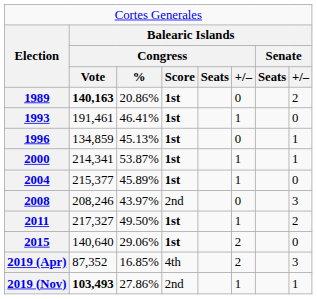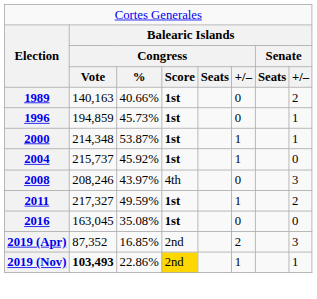 <table class="wikitable" style="font-size:97%; text-align:left;">
 <tr>
 <td colspan="8" align="center"><a href='#'>Cortes Generales</a></td>
 </tr>
 <tr>
 <th rowspan="3">Election</th>
 <th colspan="7">Balearic Islands</th>
 </tr>
 <tr>
 <th colspan="5">Congress</th>
 <th colspan="2">Senate</th>
 </tr>
 <tr>
 <th>Vote</th>
 <th>%</th>
 <th>Score</th>
 <th>Seats</th>
 <th>+/–</th>
 <th>Seats</th>
 <th>+/–</th>
 </tr>
 <tr>
 <th><a href='#'>1989</a></th>
-<td><strong>140,163</strong></td>
-<td>20.86%</td>
+<td>140,163</td>
+<td>40.66%</td>
 <td><strong>1st</strong></td>
 <td></td>
 <td>0</td>
 <td></td>
 <td>2</td>
 </tr>
 <tr>
-<th><a href='#'>1993</a></th>
-<td>191,461</td>
-<td>46.41%</td>
-<td><strong>1st</strong></td>
-<td></td>
-<td>1</td>
-<td></td>
-<td>0</td>
-</tr>
-<tr>
 <th><a href='#'>1996</a></th>
-<td>134,859</td>
-<td>45.13%</td>
+<td>194,859</td>
+<td>45.73%</td>
 <td><strong>1st</strong></td>
 <td></td>
 <td>0</td>
 <td></td>
 <td>1</td>
 </tr>
 <tr>
 <th><a href='#'>2000</a></th>
-<td>214,341</td>
+<td>214,348</td>
 <td>53.87%</td>
 <td><strong>1st</strong></td>
 <td></td>
 <td>1</td>
 <td></td>
 <td>1</td>
 </tr>
 <tr>
 <th><a href='#'>2004</a></th>
-<td>215,377</td>
-<td>45.89%</td>
+<td>215,737</td>
+<td>45.92%</td>
 <td><strong>1st</strong></td>
 <td></td>
 <td>1</td>
 <td></td>
 <td>0</td>
 </tr>
 <tr>
 <th><a href='#'>2008</a></th>
 <td>208,246</td>
 <td>43.97%</td>
-<td>2nd</td>
+<td>4th</td>
 <td></td>
 <td>0</td>
 <td></td>
 <td>3</td>
 </tr>
 <tr>
 <th><a href='#'>2011</a></th>
 <td>217,327</td>
-<td>49.50%</td>
+<td>49.59%</td>
 <td><strong>1st</strong></td>
 <td></td>
 <td>1</td>
 <td></td>
 <td>2</td>
 </tr>
 <tr>
-<th><a href='#'>2015</a></th>
-<td>140,640</td>
-<td>29.06%</td>
+<th><a href='#'>2016</a></th>
+<td>163,045</td>
+<td>35.08%</td>
 <td><strong>1st</strong></td>
 <td></td>
-<td>2</td>
+<td>0</td>
 <td></td>
 <td>0</td>
 </tr>
 <tr>
 <th><a href='#'>2019 (Apr)</a></th>
 <td>87,352</td>
 <td>16.85%</td>
-<td>4th</td>
+<td>2nd</td>
 <td></td>
 <td>2</td>
 <td></td>
 <td>3</td>
 </tr>
 <tr>
 <th><a href='#'>2019 (Nov)</a></th>
 <td><strong>103,493</strong></td>
-<td>27.86%</td>
-<td>2nd</td>
+<td>22.86%</td>
+<td style="background: gold;">2nd</td>
 <td></td>
 <td>1</td>
 <td></td>
 <td>1</td>
 </tr>
 </table>
